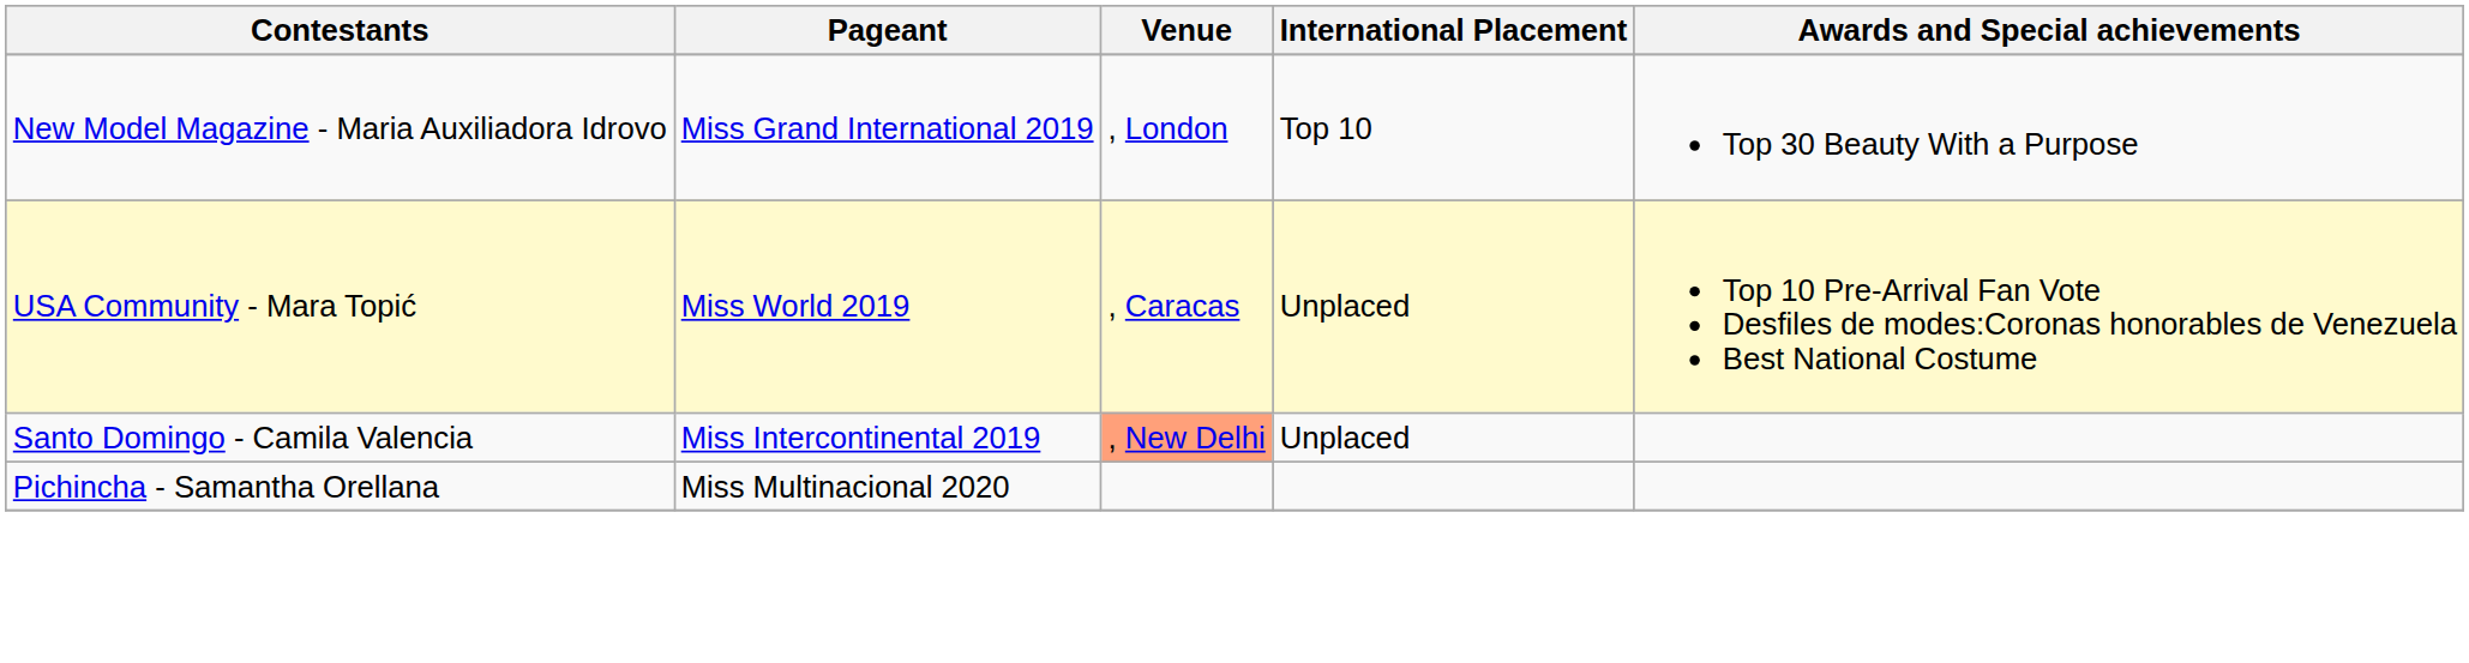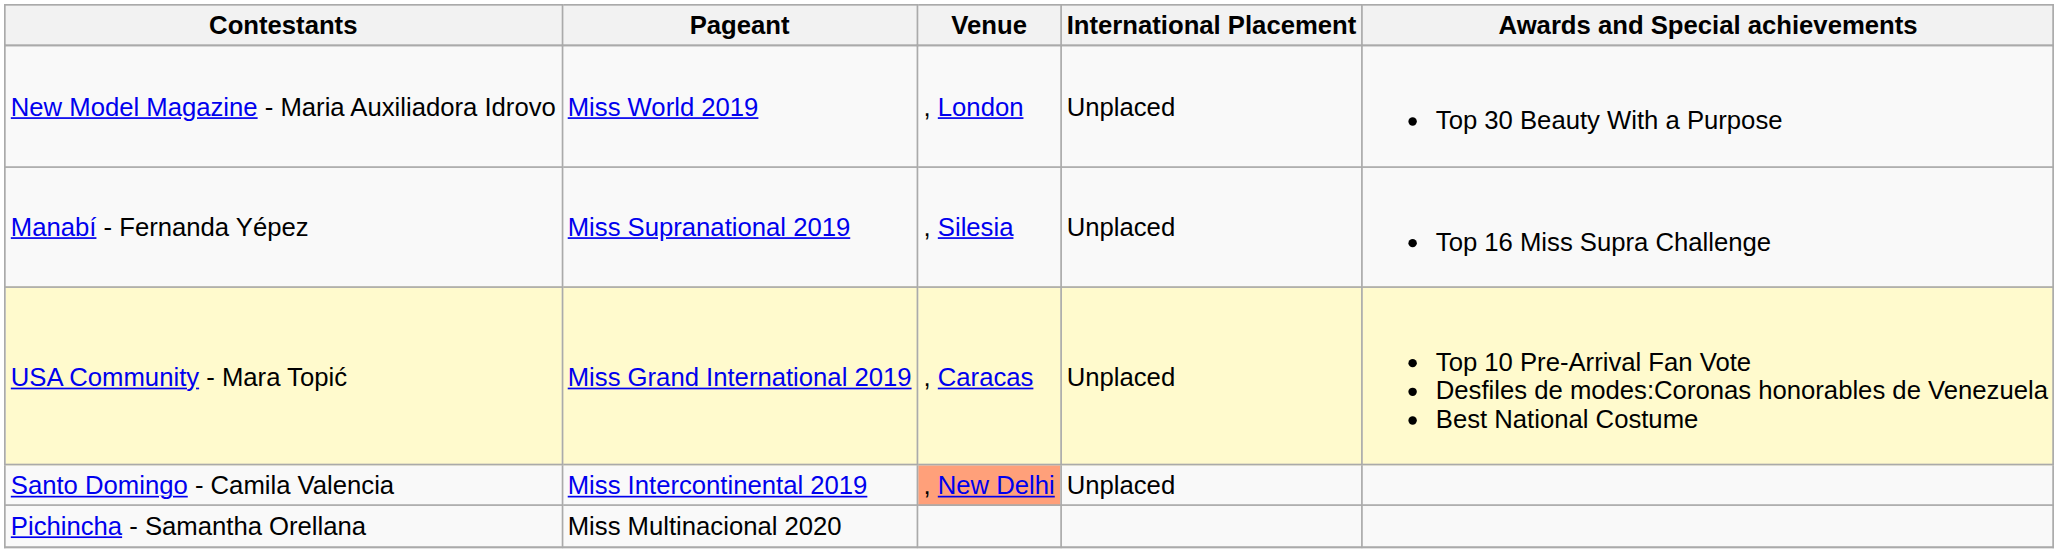 <table class="wikitable " style="font-size: 95%;">
 <tr>
 <th>Contestants</th>
 <th>Pageant</th>
 <th>Venue</th>
 <th>International Placement</th>
 <th>Awards and Special achievements</th>
 </tr>
 <tr>
 </tr>
 <tr>
 <td><a href='#'>New Model Magazine</a> - Maria Auxiliadora Idrovo</td>
-<td><a href='#'>Miss Grand International 2019</a></td>
+<td><a href='#'>Miss World 2019</a></td>
 <td>, <a href='#'>London</a></td>
-<td>Top 10</td>
+<td>Unplaced</td>
 <td><br><ul><li>Top 30 Beauty With a Purpose</li></ul></td>
+</tr>
+<tr>
+<td><a href='#'>Manabí</a> -  Fernanda Yépez</td>
+<td><a href='#'>Miss Supranational 2019</a></td>
+<td>, <a href='#'>Silesia</a></td>
+<td>Unplaced</td>
+<td><br><ul><li>Top 16 Miss Supra Challenge</li></ul></td>
 </tr>
 <tr style="background-color:#FFFACD">
 <td><a href='#'>USA Community</a> - Mara Topić</td>
-<td><a href='#'>Miss World 2019</a></td>
+<td><a href='#'>Miss Grand International 2019</a></td>
 <td>, <a href='#'>Caracas</a></td>
 <td>Unplaced</td>
 <td><br><ul><li>Top 10 Pre-Arrival Fan Vote</li><li>Desfiles de modes:Coronas honorables de Venezuela</li><li>Best National Costume</li></ul></td>
 </tr>
 <tr>
 <td><a href='#'>Santo Domingo</a> - Camila Valencia</td>
 <td><a href='#'>Miss Intercontinental 2019</a></td>
 <td style="background: lightsalmon;">, <a href='#'>New Delhi</a></td>
 <td>Unplaced</td>
 <td></td>
 </tr>
 <tr>
 <td><a href='#'>Pichincha</a> - Samantha Orellana</td>
 <td>Miss Multinacional 2020</td>
 <td></td>
 <td></td>
 <td></td>
 </tr>
 <tr>
 </tr>
 </table>
